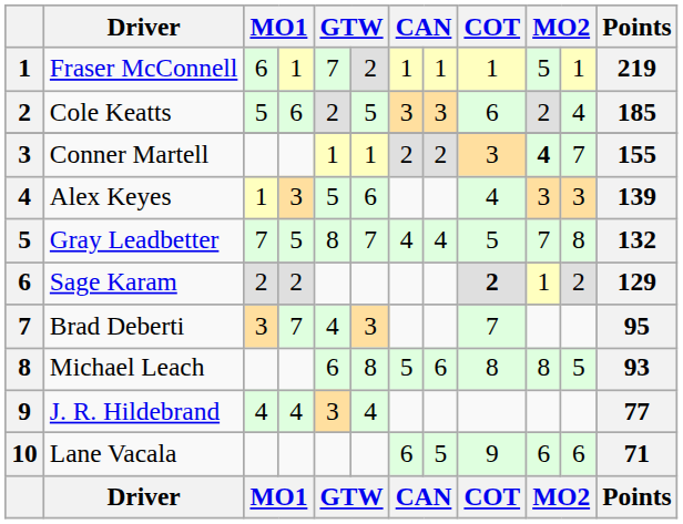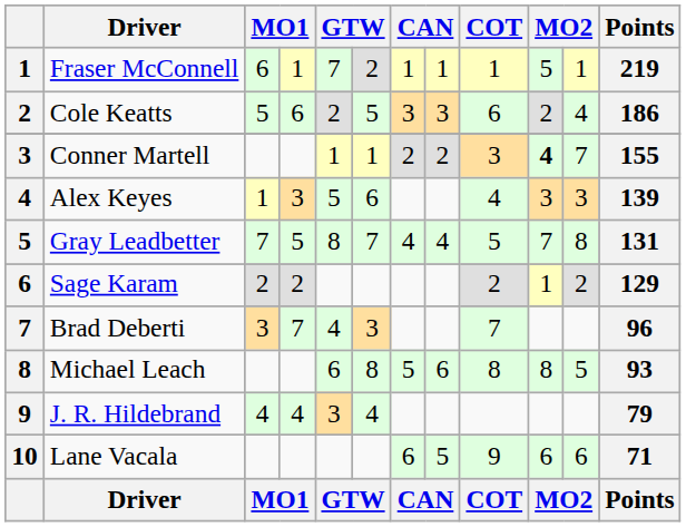 <table class="wikitable" style="font-size:85%; text-align:center;">
 <tr>
 <th></th>
 <th>Driver</th>
 <th colspan=2><a href='#'>MO1</a><br></th>
 <th colspan=2><a href='#'>GTW</a><br></th>
 <th colspan=2><a href='#'>CAN</a><br></th>
 <th><a href='#'>COT</a><br></th>
 <th colspan=2><a href='#'>MO2</a><br></th>
 <th>Points</th>
 </tr>
 <tr>
 <th>1</th>
 <td align=left> <a href='#'>Fraser McConnell</a></td>
 <td style="background:#dfffdf;">6</td>
 <td style="background:#ffffbf;">1</td>
 <td style="background:#dfffdf;">7</td>
 <td style="background:#dfdfdf;">2</td>
 <td style="background:#ffffbf;">1</td>
 <td style="background:#ffffbf;">1</td>
 <td style="background:#ffffbf;">1</td>
 <td style="background:#dfffdf;">5</td>
 <td style="background:#ffffbf;">1</td>
 <th>219</th>
 </tr>
 <tr>
 <th>2</th>
 <td align=left> Cole Keatts</td>
 <td style="background:#dfffdf;">5</td>
 <td style="background:#dfffdf;">6</td>
 <td style="background:#dfdfdf;">2</td>
 <td style="background:#dfffdf;">5</td>
 <td style="background:#ffdf9f;">3</td>
 <td style="background:#ffdf9f;">3</td>
 <td style="background:#dfffdf;">6</td>
 <td style="background:#dfdfdf;">2</td>
 <td style="background:#dfffdf;">4</td>
-<th>185</th>
+<th>186</th>
 </tr>
 <tr>
 </tr>
 <tr>
 <th>3</th>
 <td align=left> Conner Martell</td>
 <td></td>
 <td></td>
 <td style="background:#ffffbf;">1</td>
 <td style="background:#ffffbf;">1</td>
 <td style="background:#dfdfdf;">2</td>
 <td style="background:#dfdfdf;">2</td>
 <td style="background:#ffdf9f;">3</td>
 <td style="background:#dfffdf;"><strong>4</strong></td>
 <td style="background:#dfffdf;">7</td>
 <th>155</th>
 </tr>
 <tr>
 <th>4</th>
 <td align=left> Alex Keyes</td>
 <td style="background:#ffffbf;">1</td>
 <td style="background:#ffdf9f;">3</td>
 <td style="background:#dfffdf;">5</td>
 <td style="background:#dfffdf;">6</td>
 <td></td>
 <td></td>
 <td style="background:#dfffdf;">4</td>
 <td style="background:#ffdf9f;">3</td>
 <td style="background:#ffdf9f;">3</td>
 <th>139</th>
 </tr>
 <tr>
 <th>5</th>
 <td align=left> <a href='#'>Gray Leadbetter</a></td>
 <td style="background:#dfffdf;">7</td>
 <td style="background:#dfffdf;">5</td>
 <td style="background:#dfffdf;">8</td>
 <td style="background:#dfffdf;">7</td>
 <td style="background:#dfffdf;">4</td>
 <td style="background:#dfffdf;">4</td>
 <td style="background:#dfffdf;">5</td>
 <td style="background:#dfffdf;">7</td>
 <td style="background:#dfffdf;">8</td>
-<th>132</th>
+<th>131</th>
 </tr>
 <tr>
 <th>6</th>
 <td align="left"> <a href='#'>Sage Karam</a></td>
 <td style="background:#dfdfdf;">2</td>
 <td style="background:#dfdfdf;">2</td>
 <td></td>
 <td></td>
 <td></td>
 <td></td>
-<td style="background:#dfdfdf;"><strong>2</strong></td>
+<td style="background:#dfdfdf;">2</td>
 <td style="background:#ffffbf;">1</td>
 <td style="background:#dfdfdf;">2</td>
 <th>129</th>
 </tr>
 <tr>
 <th>7</th>
 <td align="left"> Brad Deberti</td>
 <td style="background:#ffdf9f;">3</td>
 <td style="background:#dfffdf;">7</td>
 <td style="background:#dfffdf;">4</td>
 <td style="background:#ffdf9f;">3</td>
 <td></td>
 <td></td>
 <td style="background:#dfffdf;">7</td>
 <td></td>
 <td></td>
-<th>95</th>
+<th>96</th>
 </tr>
 <tr>
 <th>8</th>
 <td align="left"> Michael Leach</td>
 <td></td>
 <td></td>
 <td style="background:#dfffdf;">6</td>
 <td style="background:#dfffdf;">8</td>
 <td style="background:#dfffdf;">5</td>
 <td style="background:#dfffdf;">6</td>
 <td style="background:#dfffdf;">8</td>
 <td style="background:#dfffdf;">8</td>
 <td style="background:#dfffdf;">5</td>
 <th>93</th>
 </tr>
 <tr>
 <th>9</th>
 <td align="left"> <a href='#'>J. R. Hildebrand</a></td>
 <td style="background:#dfffdf;">4</td>
 <td style="background:#dfffdf;">4</td>
 <td style="background:#ffdf9f;">3</td>
 <td style="background:#dfffdf;">4</td>
 <td></td>
 <td></td>
 <td></td>
 <td></td>
 <td></td>
-<th>77</th>
+<th>79</th>
 </tr>
 <tr>
 <th>10</th>
 <td align=left> Lane Vacala</td>
 <td></td>
 <td></td>
 <td></td>
 <td></td>
 <td style="background:#dfffdf;">6</td>
 <td style="background:#dfffdf;">5</td>
 <td style="background:#dfffdf;">9</td>
 <td style="background:#dfffdf;">6</td>
 <td style="background:#dfffdf;">6</td>
 <th>71</th>
 </tr>
 <tr>
 <th></th>
 <th>Driver</th>
 <th colspan=2><a href='#'>MO1</a><br></th>
 <th colspan=2><a href='#'>GTW</a><br></th>
 <th colspan=2><a href='#'>CAN</a><br></th>
 <th><a href='#'>COT</a><br></th>
 <th colspan=2><a href='#'>MO2</a><br></th>
 <th>Points</th>
 </tr>
 </table>
